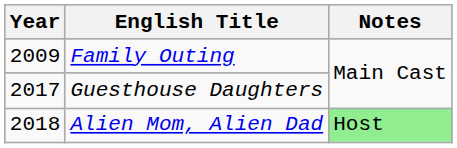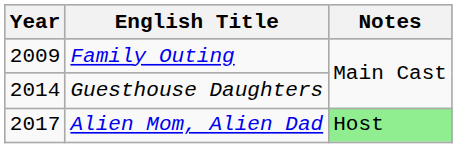 <table class="wikitable sortable">
 <tr>
 <th>Year</th>
 <th>English Title</th>
 <th>Notes</th>
 </tr>
 <tr>
 <td>2009</td>
 <td><em><a href='#'>Family Outing</a></em></td>
 <td rowspan="2">Main Cast</td>
 </tr>
 <tr>
-<td>2017</td>
+<td>2014</td>
 <td><em>Guesthouse Daughters</em></td>
 </tr>
 <tr>
-<td>2018</td>
+<td>2017</td>
 <td><em><a href='#'>Alien Mom, Alien Dad</a></em></td>
 <td style="background: lightgreen;">Host</td>
 </tr>
 </table>
